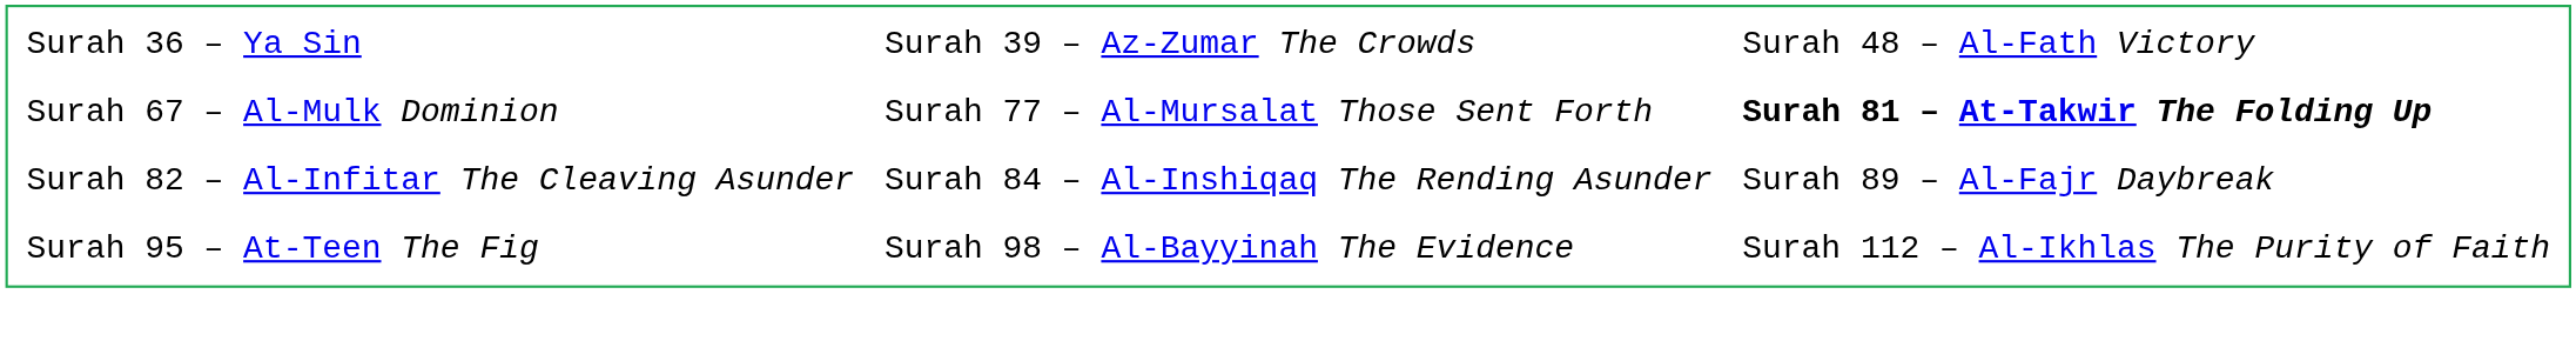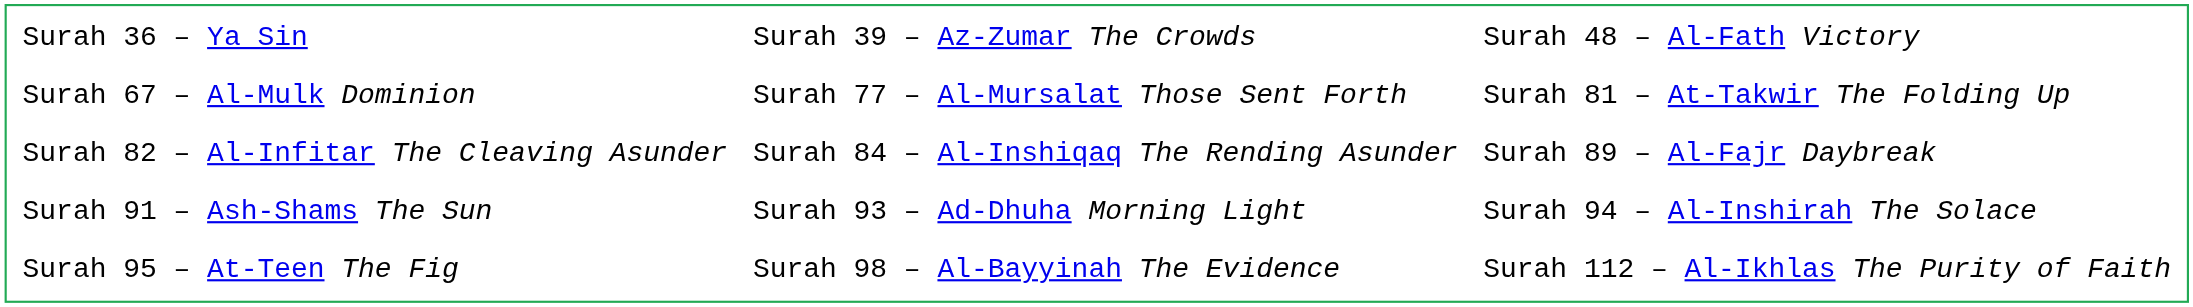 <table cellpadding=5 style="margin:1em auto; border: 1px solid #22AA55;">
 <tr>
 <td>Surah 36 – <a href='#'>Ya Sin</a></td>
 <td>Surah 39 – <a href='#'>Az-Zumar</a> <em>The Crowds</em></td>
 <td>Surah 48 – <a href='#'>Al-Fath</a> <em>Victory</em></td>
 </tr>
 <tr>
 <td>Surah 67 – <a href='#'>Al-Mulk</a> <em>Dominion</em></td>
 <td>Surah 77 – <a href='#'>Al-Mursalat</a> <em>Those Sent Forth</em></td>
-<td><strong>Surah 81 – <a href='#'>At-Takwir</a> <em>The Folding Up</em></strong></td>
+<td>Surah 81 – <a href='#'>At-Takwir</a> <em>The Folding Up</em></td>
 </tr>
 <tr>
 <td>Surah 82 – <a href='#'>Al-Infitar</a> <em>The Cleaving Asunder</em></td>
 <td>Surah 84 – <a href='#'>Al-Inshiqaq</a> <em>The Rending Asunder</em></td>
 <td>Surah 89 – <a href='#'>Al-Fajr</a> <em>Daybreak</em></td>
 </tr>
 <tr>
+<td>Surah 91 – <a href='#'>Ash-Shams</a> <em>The Sun</em></td>
+<td>Surah 93 – <a href='#'>Ad-Dhuha</a> <em>Morning Light</em></td>
+<td>Surah 94 – <a href='#'>Al-Inshirah</a> <em>The Solace</em></td>
+</tr>
+<tr>
 <td>Surah 95 – <a href='#'>At-Teen</a> <em>The Fig</em></td>
 <td>Surah 98 – <a href='#'>Al-Bayyinah</a> <em>The Evidence</em></td>
 <td>Surah 112 – <a href='#'>Al-Ikhlas</a> <em>The Purity of Faith</em></td>
 </tr>
 </table>
